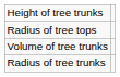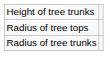 <table class="wikitable">
 <tr>
 <td>Height of tree trunks</td>
 <td></td>
 </tr>
 <tr>
 <td>Radius of tree tops</td>
 <td></td>
 </tr>
 <tr>
-<td>Volume of tree trunks</td>
-<td></td>
-</tr>
-<tr>
 <td>Radius of tree trunks</td>
 <td></td>
 </tr>
 </table>
